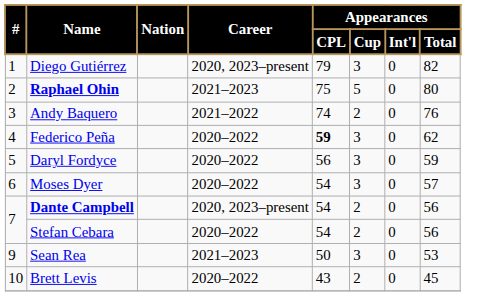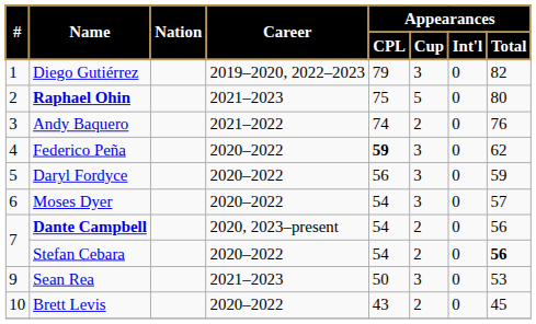 <table class="wikitable sortable">
 <tr>
 <th rowspan="2" style="background:#000; color:#fff; border: 2px solid #b9975b;">#</th>
 <th rowspan="2" style="background:#000; color:#fff; border: 2px solid #b9975b;">Name</th>
 <th rowspan="2" style="background:#000; color:#fff; border: 2px solid #b9975b;">Nation</th>
 <th rowspan="2" style="background:#000; color:#fff; border: 2px solid #b9975b;">Career</th>
 <th colspan="4" style="background:#000; color:#fff; border: 2px solid #b9975b;">Appearances</th>
 </tr>
 <tr>
 <th style="background:#000; color:#fff; border: 2px solid #b9975b;">CPL</th>
 <th style="background:#000; color:#fff; border: 2px solid #b9975b;">Cup</th>
 <th style="background:#000; color:#fff; border: 2px solid #b9975b;">Int'l</th>
 <th style="background:#000; color:#fff; border: 2px solid #b9975b;">Total</th>
 </tr>
 <tr>
 <td>1</td>
 <td><a href='#'>Diego Gutiérrez</a></td>
 <td></td>
-<td>2020, 2023–present</td>
+<td>2019–2020, 2022–2023</td>
 <td>79</td>
 <td>3</td>
 <td>0</td>
 <td>82</td>
 </tr>
 <tr>
 <td>2</td>
 <td><strong><a href='#'>Raphael Ohin</a></strong></td>
 <td></td>
 <td>2021–2023</td>
 <td>75</td>
 <td>5</td>
 <td>0</td>
 <td>80</td>
 </tr>
 <tr>
 <td>3</td>
 <td><a href='#'>Andy Baquero</a></td>
 <td></td>
 <td>2021–2022</td>
 <td>74</td>
 <td>2</td>
 <td>0</td>
 <td>76</td>
 </tr>
 <tr>
 <td>4</td>
 <td><a href='#'>Federico Peña</a></td>
 <td></td>
 <td>2020–2022</td>
 <td><strong>59</strong></td>
 <td>3</td>
 <td>0</td>
 <td>62</td>
 </tr>
 <tr>
 <td>5</td>
 <td><a href='#'>Daryl Fordyce</a></td>
 <td></td>
 <td>2020–2022</td>
 <td>56</td>
 <td>3</td>
 <td>0</td>
 <td>59</td>
 </tr>
 <tr>
 <td>6</td>
 <td><a href='#'>Moses Dyer</a></td>
 <td></td>
 <td>2020–2022</td>
 <td>54</td>
 <td>3</td>
 <td>0</td>
 <td>57</td>
 </tr>
 <tr>
 <td rowspan="2">7</td>
 <td><strong><a href='#'>Dante Campbell</a></strong></td>
 <td></td>
 <td>2020, 2023–present</td>
 <td>54</td>
 <td>2</td>
 <td>0</td>
 <td>56</td>
 </tr>
 <tr>
 <td><a href='#'>Stefan Cebara</a></td>
 <td></td>
 <td>2020–2022</td>
 <td>54</td>
 <td>2</td>
 <td>0</td>
-<td>56</td>
+<td><strong>56</strong></td>
 </tr>
 <tr>
 <td>9</td>
 <td><a href='#'>Sean Rea</a></td>
 <td></td>
 <td>2021–2023</td>
 <td>50</td>
 <td>3</td>
 <td>0</td>
 <td>53</td>
 </tr>
 <tr>
 <td>10</td>
 <td><a href='#'>Brett Levis</a></td>
 <td></td>
 <td>2020–2022</td>
 <td>43</td>
 <td>2</td>
 <td>0</td>
 <td>45</td>
 </tr>
 <tr>
 </tr>
 </table>
